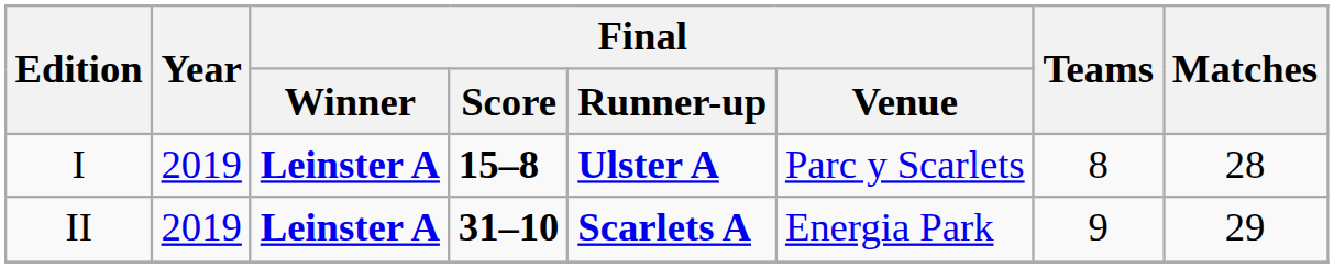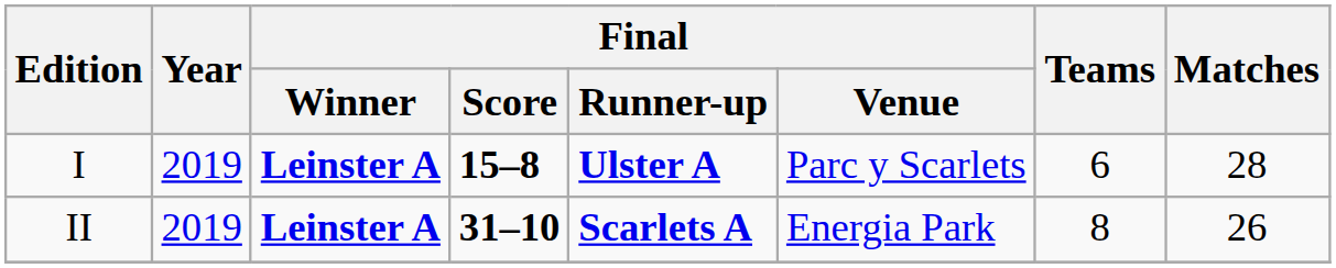 <table class="wikitable">
 <tr>
 <th rowspan=2>Edition</th>
 <th rowspan=2>Year</th>
 <th colspan=4 align=center>Final</th>
 <th rowspan=2>Teams</th>
 <th rowspan=2>Matches</th>
 </tr>
 <tr>
 <th>Winner</th>
 <th>Score</th>
 <th>Runner-up</th>
 <th>Venue</th>
 </tr>
 <tr>
 <td align=center>I</td>
 <td><a href='#'>2019</a></td>
 <td><strong><a href='#'>Leinster A</a></strong></td>
 <td><strong>15–8 </strong></td>
 <td><strong><a href='#'>Ulster A</a></strong></td>
 <td><a href='#'>Parc y Scarlets</a></td>
-<td align=center>8</td>
+<td align=center>6</td>
 <td align=center>28</td>
 </tr>
 <tr>
 <td align=center>II</td>
 <td><a href='#'>2019</a></td>
 <td><strong><a href='#'>Leinster A</a></strong></td>
 <td><strong>31–10 </strong></td>
 <td><strong><a href='#'>Scarlets A</a></strong></td>
 <td><a href='#'>Energia Park</a></td>
-<td align=center>9</td>
-<td align=center>29</td>
+<td align=center>8</td>
+<td align=center>26</td>
 </tr>
 <tr>
 </tr>
 </table>
